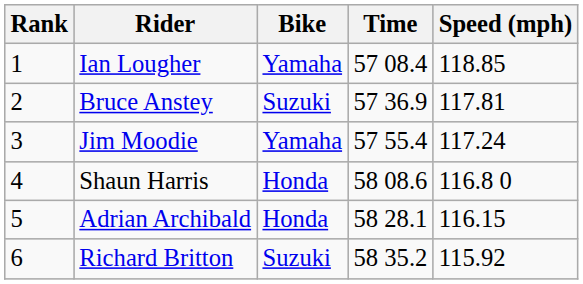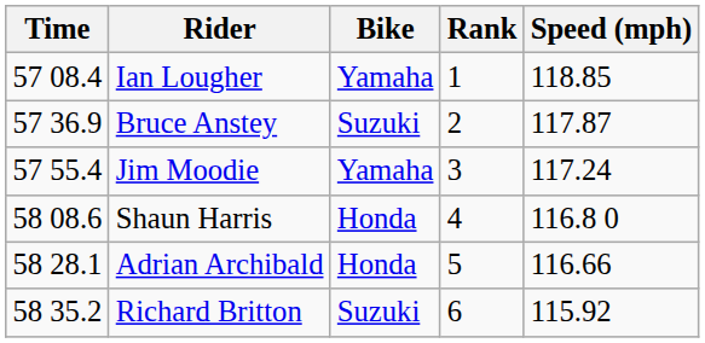 <table class="wikitable">
 <tr>
-<th>Rank</th>
+<th>Time</th>
 <th>Rider</th>
 <th>Bike</th>
-<th>Time</th>
+<th>Rank</th>
 <th>Speed (mph)</th>
 </tr>
 <tr>
-<td>1</td>
+<td>57 08.4</td>
 <td> <a href='#'>Ian Lougher</a></td>
 <td><a href='#'>Yamaha</a></td>
-<td>57 08.4</td>
+<td>1</td>
 <td>118.85</td>
 </tr>
 <tr>
-<td>2</td>
+<td>57 36.9</td>
 <td> <a href='#'>Bruce Anstey</a></td>
 <td><a href='#'>Suzuki</a></td>
-<td>57 36.9</td>
-<td>117.81</td>
+<td>2</td>
+<td>117.87</td>
 </tr>
 <tr>
-<td>3</td>
+<td>57 55.4</td>
 <td> <a href='#'>Jim Moodie</a></td>
 <td><a href='#'>Yamaha</a></td>
-<td>57 55.4</td>
+<td>3</td>
 <td>117.24</td>
 </tr>
 <tr>
-<td>4</td>
+<td>58 08.6</td>
 <td> Shaun Harris</td>
 <td><a href='#'>Honda</a></td>
-<td>58 08.6</td>
+<td>4</td>
 <td>116.8 0</td>
 </tr>
 <tr>
-<td>5</td>
+<td>58 28.1</td>
 <td> <a href='#'>Adrian Archibald</a></td>
 <td><a href='#'>Honda</a></td>
-<td>58 28.1</td>
-<td>116.15</td>
+<td>5</td>
+<td>116.66</td>
 </tr>
 <tr>
-<td>6</td>
+<td>58 35.2</td>
 <td> <a href='#'>Richard Britton</a></td>
 <td><a href='#'>Suzuki</a></td>
-<td>58 35.2</td>
+<td>6</td>
 <td>115.92</td>
 </tr>
 </table>
